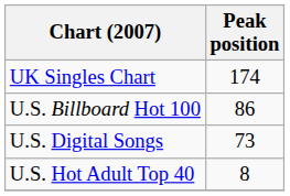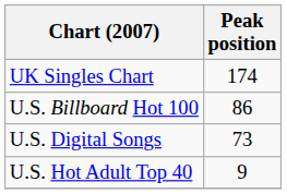 <table class="wikitable">
 <tr>
 <th align="left">Chart (2007)</th>
 <th align="left">Peak<br>position</th>
 </tr>
 <tr>
 <td><a href='#'>UK Singles Chart</a></td>
 <td align="center">174</td>
 </tr>
 <tr z>
 <td align="left">U.S. <em>Billboard</em> <a href='#'>Hot 100</a></td>
 <td align="center">86</td>
 </tr>
 <tr>
 <td align="left">U.S. <a href='#'>Digital Songs</a></td>
 <td align="center">73</td>
 </tr>
 <tr>
 <td align="left">U.S. <a href='#'>Hot Adult Top 40</a></td>
-<td align="center">8</td>
+<td align="center">9</td>
 </tr>
 <tr>
 </tr>
 </table>
